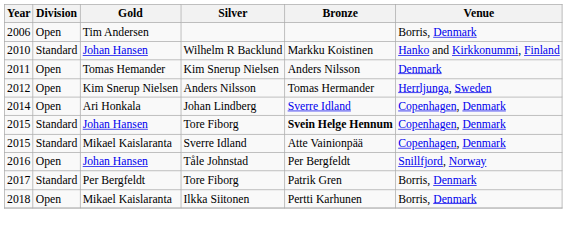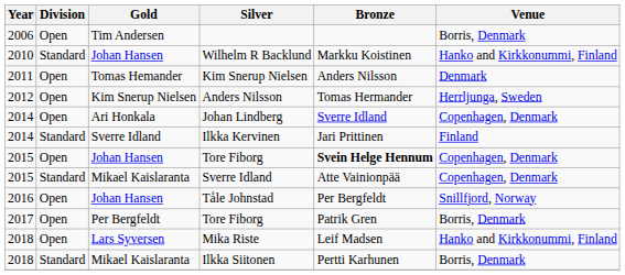 <table class="wikitable sortable" style="text-align: left;">
 <tr>
 <th>Year</th>
 <th>Division</th>
 <th> Gold</th>
 <th> Silver</th>
 <th> Bronze</th>
 <th>Venue</th>
 </tr>
 <tr>
 <td>2006</td>
 <td>Open</td>
 <td> Tim Andersen</td>
 <td></td>
 <td></td>
 <td>Borris, <a href='#'>Denmark</a></td>
 </tr>
 <tr>
 <td>2010</td>
 <td>Standard</td>
 <td> <a href='#'>Johan Hansen</a></td>
 <td> Wilhelm R Backlund</td>
 <td> Markku Koistinen</td>
 <td><a href='#'>Hanko</a> and <a href='#'>Kirkkonummi</a>, <a href='#'>Finland</a></td>
 </tr>
 <tr>
 <td>2011</td>
 <td>Open</td>
 <td> Tomas Hemander</td>
 <td> Kim Snerup Nielsen</td>
 <td> Anders Nilsson</td>
 <td><a href='#'>Denmark</a></td>
 </tr>
 <tr>
 <td>2012</td>
 <td>Open</td>
 <td> Kim Snerup Nielsen</td>
 <td> Anders Nilsson</td>
 <td> Tomas Hermander</td>
 <td><a href='#'>Herrljunga</a>, <a href='#'>Sweden</a></td>
 </tr>
 <tr>
 <td>2014</td>
 <td>Open</td>
 <td> Ari Honkala</td>
 <td> Johan Lindberg</td>
 <td> <a href='#'>Sverre Idland</a></td>
 <td><a href='#'>Copenhagen</a>, <a href='#'>Denmark</a></td>
 </tr>
 <tr>
+<td>2014</td>
+<td>Standard</td>
+<td> Sverre Idland</td>
+<td> Ilkka Kervinen</td>
+<td> Jari Prittinen</td>
+<td><a href='#'>Finland</a></td>
+</tr>
+<tr>
 <td>2015</td>
-<td>Standard</td>
+<td>Open</td>
 <td> <a href='#'>Johan Hansen</a></td>
 <td> Tore Fiborg</td>
 <td><strong> Svein Helge Hennum</strong></td>
 <td><a href='#'>Copenhagen</a>, <a href='#'>Denmark</a></td>
 </tr>
 <tr>
 <td>2015</td>
 <td>Standard</td>
 <td> Mikael Kaislaranta</td>
 <td> Sverre Idland</td>
 <td> Atte Vainionpää</td>
 <td><a href='#'>Copenhagen</a>, <a href='#'>Denmark</a></td>
 </tr>
 <tr>
 <td>2016</td>
 <td>Open</td>
 <td> <a href='#'>Johan Hansen</a></td>
 <td> Tåle Johnstad</td>
 <td> Per Bergfeldt</td>
 <td><a href='#'>Snillfjord</a>, <a href='#'>Norway</a></td>
 </tr>
 <tr>
 <td>2017</td>
-<td>Standard</td>
+<td>Open</td>
 <td> Per Bergfeldt</td>
 <td> Tore Fiborg</td>
 <td> Patrik Gren</td>
 <td>Borris, <a href='#'>Denmark</a></td>
 </tr>
 <tr>
 <td>2018</td>
 <td>Open</td>
+<td> <a href='#'>Lars Syversen</a></td>
+<td> Mika Riste</td>
+<td> Leif Madsen</td>
+<td><a href='#'>Hanko</a> and <a href='#'>Kirkkonummi</a>, <a href='#'>Finland</a></td>
+</tr>
+<tr>
+<td>2018</td>
+<td>Standard</td>
 <td> Mikael Kaislaranta</td>
 <td> Ilkka Siitonen</td>
 <td> Pertti Karhunen</td>
 <td>Borris, <a href='#'>Denmark</a></td>
 </tr>
 <tr>
 </tr>
 </table>
